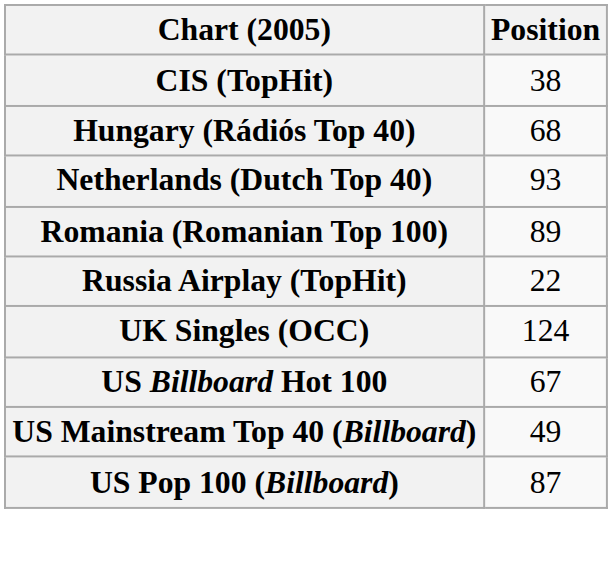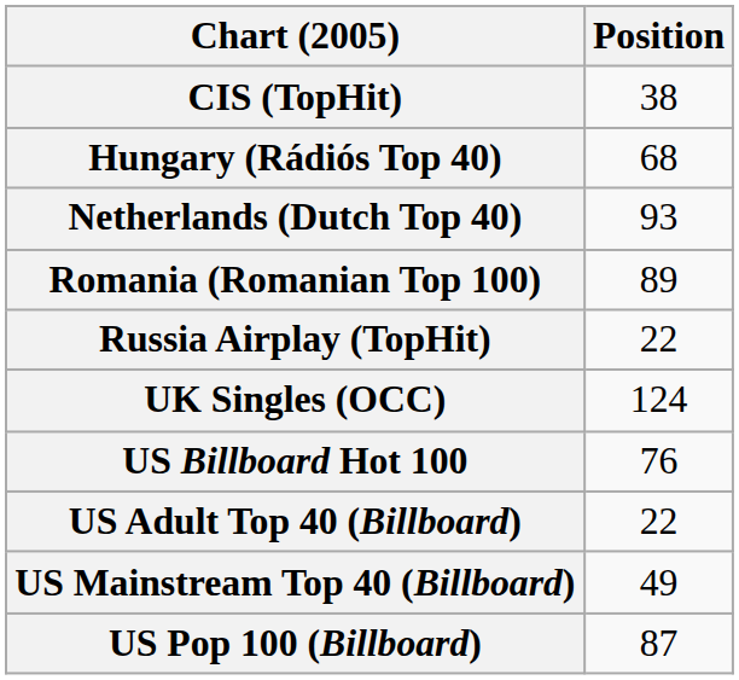 <table class="wikitable sortable plainrowheaders" style="text-align:center">
 <tr>
 <th scope="col">Chart (2005)</th>
 <th scope="col">Position</th>
 </tr>
 <tr>
 <th scope="row">CIS (TopHit)</th>
 <td style="text-align:center;">38</td>
 </tr>
 <tr>
 <th scope="row">Hungary (Rádiós Top 40)</th>
 <td>68</td>
 </tr>
 <tr>
 <th scope="row">Netherlands (Dutch Top 40)</th>
 <td>93</td>
 </tr>
 <tr>
 <th scope="row">Romania (Romanian Top 100)</th>
 <td>89</td>
 </tr>
 <tr>
 <th scope="row">Russia Airplay (TopHit)</th>
 <td>22</td>
 </tr>
 <tr>
 <th scope="row">UK Singles (OCC)</th>
 <td>124</td>
 </tr>
 <tr>
 <th scope="row">US <em>Billboard</em> Hot 100</th>
-<td>67</td>
+<td>76</td>
+</tr>
+<tr>
+<th scope="row">US Adult Top 40 (<em>Billboard</em>)</th>
+<td>22</td>
 </tr>
 <tr>
 <th scope="row">US Mainstream Top 40 (<em>Billboard</em>)</th>
 <td>49</td>
 </tr>
 <tr>
 <th scope="row">US Pop 100 (<em>Billboard</em>)</th>
 <td>87</td>
 </tr>
 </table>
